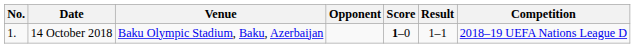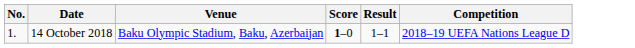 <table class="wikitable" style="font-size:100%;">
 <tr>
 <th>No.</th>
 <th>Date</th>
 <th>Venue</th>
-<th>Opponent</th>
 <th>Score</th>
 <th>Result</th>
 <th>Competition</th>
 </tr>
 <tr>
 <td>1.</td>
 <td>14 October 2018</td>
 <td><a href='#'>Baku Olympic Stadium</a>, <a href='#'>Baku</a>, <a href='#'>Azerbaijan</a></td>
-<td></td>
 <td align=center><strong>1</strong>–0</td>
 <td align=center>1–1</td>
 <td><a href='#'>2018–19 UEFA Nations League D</a></td>
 </tr>
 </table>
